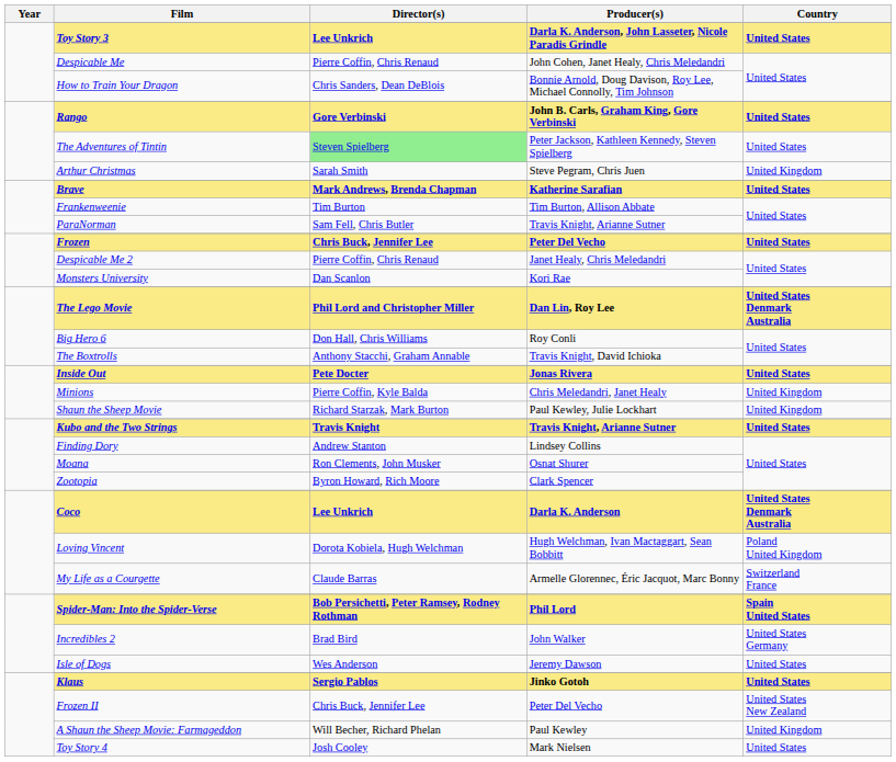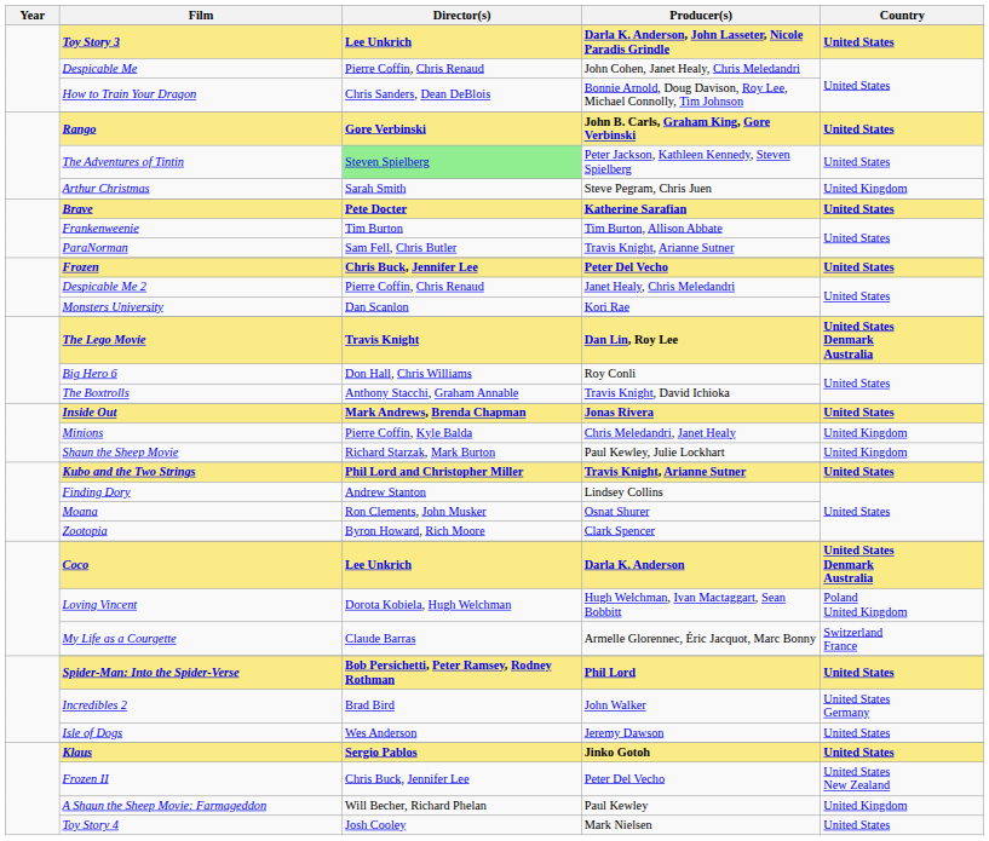 <table class="wikitable" style="width:100%;" cellpadding="5">
 <tr>
 <th style="width:5%;">Year</th>
 <th style="width:26%;">Film</th>
 <th style="width:22%;">Director(s)</th>
 <th style="width:22%;">Producer(s)</th>
 <th style="width:15%;">Country</th>
 </tr>
 <tr>
 <td rowspan="4"></td>
 </tr>
 <tr>
 <td style="background:#FAEB86"><strong><em><a href='#'>Toy Story 3</a></em></strong></td>
 <td style="background:#FAEB86"><strong><a href='#'>Lee Unkrich</a></strong></td>
 <td style="background:#FAEB86"><strong><a href='#'>Darla K. Anderson</a>, <a href='#'>John Lasseter</a>, <a href='#'>Nicole Paradis Grindle</a></strong></td>
 <td style="background:#FAEB86"><strong><a href='#'>United States</a></strong></td>
 </tr>
 <tr>
 <td><em><a href='#'>Despicable Me</a></em></td>
 <td><a href='#'>Pierre Coffin</a>, <a href='#'>Chris Renaud</a></td>
 <td>John Cohen, Janet Healy, <a href='#'>Chris Meledandri</a></td>
 <td rowspan="2"><a href='#'>United States</a></td>
 </tr>
 <tr>
 <td><em><a href='#'>How to Train Your Dragon</a></em></td>
 <td><a href='#'>Chris Sanders</a>, <a href='#'>Dean DeBlois</a></td>
 <td><a href='#'>Bonnie Arnold</a>, Doug Davison, <a href='#'>Roy Lee</a>, Michael Connolly, <a href='#'>Tim Johnson</a></td>
 </tr>
 <tr>
 <td rowspan="4"></td>
 </tr>
 <tr>
 <td style="background:#FAEB86"><strong><em><a href='#'>Rango</a></em></strong></td>
 <td style="background:#FAEB86"><strong><a href='#'>Gore Verbinski</a></strong></td>
 <td style="background:#FAEB86"><strong>John B. Carls, <a href='#'>Graham King</a>, <a href='#'>Gore Verbinski</a></strong></td>
 <td style="background:#FAEB86"><strong><a href='#'>United States</a></strong></td>
 </tr>
 <tr>
 <td><em><a href='#'>The Adventures of Tintin</a></em></td>
 <td style="background: lightgreen;"><a href='#'>Steven Spielberg</a></td>
 <td><a href='#'>Peter Jackson</a>, <a href='#'>Kathleen Kennedy</a>, <a href='#'>Steven Spielberg</a></td>
 <td><a href='#'>United States</a></td>
 </tr>
 <tr>
 <td><em><a href='#'>Arthur Christmas</a></em></td>
 <td><a href='#'>Sarah Smith</a></td>
 <td>Steve Pegram, Chris Juen</td>
 <td><a href='#'>United Kingdom</a></td>
 </tr>
 <tr>
 <td rowspan="4"></td>
 </tr>
 <tr>
 <td style="background:#FAEB86"><strong><em><a href='#'>Brave</a></em></strong></td>
-<td style="background:#FAEB86"><strong><a href='#'>Mark Andrews</a>, <a href='#'>Brenda Chapman</a></strong></td>
+<td style="background:#FAEB86"><strong><a href='#'>Pete Docter</a></strong></td>
 <td style="background:#FAEB86"><strong><a href='#'>Katherine Sarafian</a></strong></td>
 <td style="background:#FAEB86"><strong><a href='#'>United States</a></strong></td>
 </tr>
 <tr>
 <td><em><a href='#'>Frankenweenie</a></em></td>
 <td><a href='#'>Tim Burton</a></td>
 <td><a href='#'>Tim Burton</a>, <a href='#'>Allison Abbate</a></td>
 <td rowspan="2"><a href='#'>United States</a></td>
 </tr>
 <tr>
 <td><em><a href='#'>ParaNorman</a></em></td>
 <td><a href='#'>Sam Fell</a>, <a href='#'>Chris Butler</a></td>
 <td><a href='#'>Travis Knight</a>, <a href='#'>Arianne Sutner</a></td>
 </tr>
 <tr>
 <td rowspan="4"></td>
 </tr>
 <tr>
 <td style="background:#FAEB86"><strong><em><a href='#'>Frozen</a></em></strong></td>
 <td style="background:#FAEB86"><strong><a href='#'>Chris Buck</a>, <a href='#'>Jennifer Lee</a></strong></td>
 <td style="background:#FAEB86"><strong><a href='#'>Peter Del Vecho</a></strong></td>
 <td style="background:#FAEB86"><strong><a href='#'>United States</a></strong></td>
 </tr>
 <tr>
 <td><em><a href='#'>Despicable Me 2</a></em></td>
 <td><a href='#'>Pierre Coffin</a>, <a href='#'>Chris Renaud</a></td>
 <td><a href='#'>Janet Healy</a>, <a href='#'>Chris Meledandri</a></td>
 <td rowspan="2"><a href='#'>United States</a></td>
 </tr>
 <tr>
 <td><em><a href='#'>Monsters University</a></em></td>
 <td><a href='#'>Dan Scanlon</a></td>
 <td><a href='#'>Kori Rae</a></td>
 </tr>
 <tr>
 <td rowspan="4"></td>
 </tr>
 <tr>
 <td style="background:#FAEB86"><strong><em><a href='#'>The Lego Movie</a></em></strong></td>
-<td style="background:#FAEB86"><strong><a href='#'>Phil Lord and Christopher Miller</a></strong></td>
+<td style="background:#FAEB86"><strong><a href='#'>Travis Knight</a></strong></td>
 <td style="background:#FAEB86"><strong><a href='#'>Dan Lin</a>, Roy Lee</strong></td>
 <td style="background:#FAEB86"><strong><a href='#'>United States</a><br><a href='#'>Denmark</a><br><a href='#'>Australia</a></strong></td>
 </tr>
 <tr>
 <td><em><a href='#'>Big Hero 6</a></em></td>
 <td><a href='#'>Don Hall</a>, <a href='#'>Chris Williams</a></td>
 <td>Roy Conli</td>
 <td rowspan="2"><a href='#'>United States</a></td>
 </tr>
 <tr>
 <td><em><a href='#'>The Boxtrolls</a></em></td>
 <td><a href='#'>Anthony Stacchi</a>, <a href='#'>Graham Annable</a></td>
 <td><a href='#'>Travis Knight</a>, David Ichioka</td>
 </tr>
 <tr>
 <td rowspan="4"></td>
 </tr>
 <tr>
 <td style="background:#FAEB86"><strong><em><a href='#'>Inside Out</a></em></strong></td>
-<td style="background:#FAEB86"><strong><a href='#'>Pete Docter</a></strong></td>
+<td style="background:#FAEB86"><strong><a href='#'>Mark Andrews</a>, <a href='#'>Brenda Chapman</a></strong></td>
 <td style="background:#FAEB86"><strong><a href='#'>Jonas Rivera</a></strong></td>
 <td style="background:#FAEB86"><strong><a href='#'>United States</a></strong></td>
 </tr>
 <tr>
 <td><em><a href='#'>Minions</a></em></td>
 <td><a href='#'>Pierre Coffin</a>, <a href='#'>Kyle Balda</a></td>
 <td><a href='#'>Chris Meledandri</a>, <a href='#'>Janet Healy</a></td>
 <td><a href='#'>United Kingdom</a></td>
 </tr>
 <tr>
 <td><em><a href='#'>Shaun the Sheep Movie</a></em></td>
 <td><a href='#'>Richard Starzak</a>, <a href='#'>Mark Burton</a></td>
 <td>Paul Kewley, Julie Lockhart</td>
 <td><a href='#'>United Kingdom</a></td>
 </tr>
 <tr>
 <td rowspan="5"></td>
 </tr>
 <tr>
 <td style="background:#FAEB86"><strong><em><a href='#'>Kubo and the Two Strings</a></em></strong></td>
-<td style="background:#FAEB86"><strong><a href='#'>Travis Knight</a></strong></td>
+<td style="background:#FAEB86"><strong><a href='#'>Phil Lord and Christopher Miller</a></strong></td>
 <td style="background:#FAEB86"><strong><a href='#'>Travis Knight</a>, <a href='#'>Arianne Sutner</a></strong></td>
 <td style="background:#FAEB86"><strong><a href='#'>United States</a></strong></td>
 </tr>
 <tr>
 <td><em><a href='#'>Finding Dory</a></em></td>
 <td><a href='#'>Andrew Stanton</a></td>
 <td>Lindsey Collins</td>
 <td rowspan="3"><a href='#'>United States</a></td>
 </tr>
 <tr>
 <td><em><a href='#'>Moana</a></em></td>
 <td><a href='#'>Ron Clements</a>, <a href='#'>John Musker</a></td>
 <td><a href='#'>Osnat Shurer</a></td>
 </tr>
 <tr>
 <td><em><a href='#'>Zootopia</a></em></td>
 <td><a href='#'>Byron Howard</a>, <a href='#'>Rich Moore</a></td>
 <td><a href='#'>Clark Spencer</a></td>
 </tr>
 <tr>
 <td rowspan="4"></td>
 </tr>
 <tr>
 <td style="background:#FAEB86"><strong><em><a href='#'>Coco</a></em></strong></td>
 <td style="background:#FAEB86"><strong><a href='#'>Lee Unkrich</a></strong></td>
 <td style="background:#FAEB86"><strong><a href='#'>Darla K. Anderson</a></strong></td>
 <td style="background:#FAEB86"><strong><a href='#'>United States</a><br><a href='#'>Denmark</a><br><a href='#'>Australia</a></strong></td>
 </tr>
 <tr>
 <td><em><a href='#'>Loving Vincent</a></em></td>
 <td><a href='#'>Dorota Kobiela</a>, <a href='#'>Hugh Welchman</a></td>
 <td><a href='#'>Hugh Welchman</a>, <a href='#'>Ivan Mactaggart</a>, <a href='#'>Sean Bobbitt</a></td>
 <td><a href='#'>Poland</a><br><a href='#'>United Kingdom</a></td>
 </tr>
 <tr>
 <td><em><a href='#'>My Life as a Courgette</a></em></td>
 <td><a href='#'>Claude Barras</a></td>
 <td>Armelle Glorennec, Éric Jacquot, Marc Bonny</td>
 <td><a href='#'>Switzerland</a><br><a href='#'>France</a></td>
 </tr>
 <tr>
 <td rowspan="4"></td>
 </tr>
 <tr>
 <td style="background:#FAEB86"><strong><em><a href='#'>Spider-Man: Into the Spider-Verse</a></em></strong></td>
 <td style="background:#FAEB86"><strong><a href='#'>Bob Persichetti</a>, <a href='#'>Peter Ramsey</a>, <a href='#'>Rodney Rothman</a></strong></td>
 <td style="background:#FAEB86"><strong><a href='#'>Phil Lord</a></strong></td>
-<td style="background:#FAEB86"><strong><a href='#'>Spain</a><br><a href='#'>United States</a></strong></td>
+<td style="background:#FAEB86"><strong><a href='#'>United States</a></strong></td>
 </tr>
 <tr>
 <td><em><a href='#'>Incredibles 2</a></em></td>
 <td><a href='#'>Brad Bird</a></td>
 <td><a href='#'>John Walker</a></td>
 <td><a href='#'>United States</a><br><a href='#'>Germany</a></td>
 </tr>
 <tr>
 <td><em><a href='#'>Isle of Dogs</a></em></td>
 <td><a href='#'>Wes Anderson</a></td>
 <td><a href='#'>Jeremy Dawson</a></td>
 <td><a href='#'>United States</a></td>
 </tr>
 <tr>
 <td rowspan="5"></td>
 </tr>
 <tr>
 <td style="background:#FAEB86"><strong><em><a href='#'>Klaus</a></em></strong></td>
 <td style="background:#FAEB86"><strong><a href='#'>Sergio Pablos</a></strong></td>
 <td style="background:#FAEB86"><strong>Jinko Gotoh</strong></td>
 <td style="background:#FAEB86"><strong><a href='#'>United States</a></strong></td>
 </tr>
 <tr>
 <td><em><a href='#'>Frozen II</a></em></td>
 <td><a href='#'>Chris Buck</a>, <a href='#'>Jennifer Lee</a></td>
 <td><a href='#'>Peter Del Vecho</a></td>
 <td><a href='#'>United States</a><br><a href='#'>New Zealand</a></td>
 </tr>
 <tr>
 <td><em><a href='#'>A Shaun the Sheep Movie: Farmageddon</a></em></td>
 <td>Will Becher, Richard Phelan</td>
 <td>Paul Kewley</td>
 <td><a href='#'>United Kingdom</a></td>
 </tr>
 <tr>
 <td><em><a href='#'>Toy Story 4</a></em></td>
 <td><a href='#'>Josh Cooley</a></td>
 <td>Mark Nielsen</td>
 <td><a href='#'>United States</a></td>
 </tr>
 </table>
